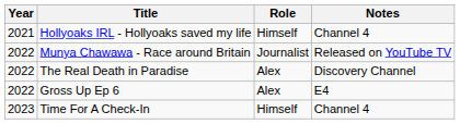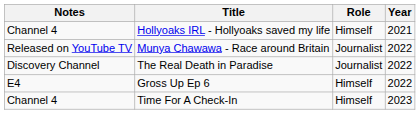 <table class="wikitable">
 <tr>
-<th>Year</th>
+<th>Notes</th>
 <th>Title</th>
 <th>Role</th>
-<th>Notes</th>
+<th>Year</th>
 </tr>
 <tr>
-<td>2021</td>
+<td>Channel 4</td>
 <td><a href='#'>Hollyoaks IRL</a> - Hollyoaks saved my life</td>
 <td>Himself</td>
-<td>Channel 4</td>
+<td>2021</td>
 </tr>
 <tr>
-<td>2022</td>
+<td>Released on <a href='#'>YouTube TV</a></td>
 <td><a href='#'>Munya Chawawa</a> - Race around Britain</td>
 <td>Journalist</td>
-<td>Released on <a href='#'>YouTube TV</a></td>
+<td>2022</td>
 </tr>
 <tr>
+<td>Discovery Channel</td>
+<td>The Real Death in Paradise</td>
+<td>Journalist</td>
 <td>2022</td>
-<td>The Real Death in Paradise</td>
-<td>Alex</td>
-<td>Discovery Channel</td>
 </tr>
 <tr>
+<td>E4</td>
+<td>Gross Up Ep 6</td>
+<td>Himself</td>
 <td>2022</td>
-<td>Gross Up Ep 6</td>
-<td>Alex</td>
-<td>E4</td>
 </tr>
 <tr>
-<td>2023</td>
+<td>Channel 4</td>
 <td>Time For A Check-In</td>
 <td>Himself</td>
-<td>Channel 4</td>
+<td>2023</td>
 </tr>
 </table>
